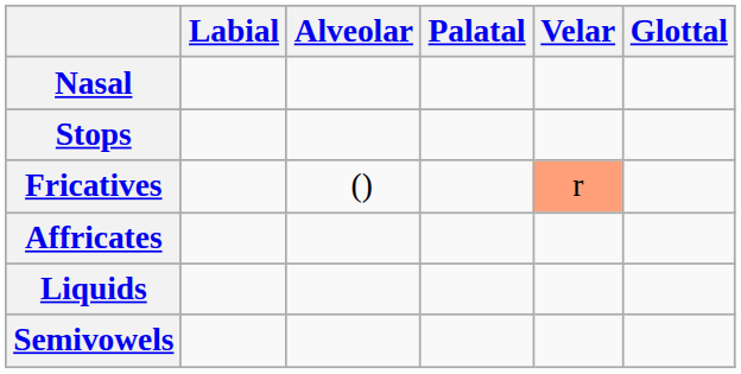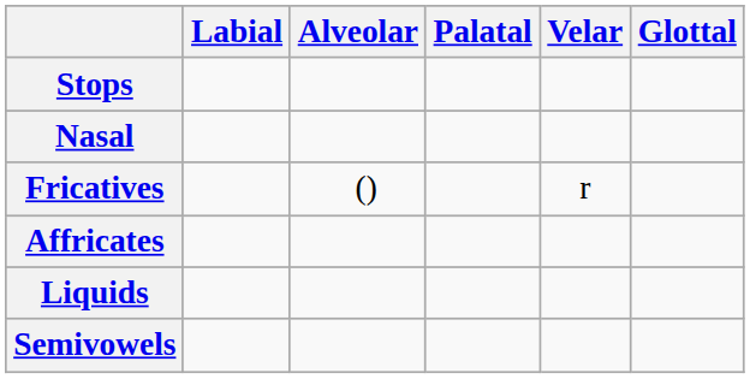 <table class="wikitable" style="text-align: center;">
 <tr>
 <th></th>
 <th><a href='#'>Labial</a></th>
 <th><a href='#'>Alveolar</a></th>
 <th><a href='#'>Palatal</a></th>
 <th><a href='#'>Velar</a></th>
 <th><a href='#'>Glottal</a></th>
 </tr>
 <tr>
+<th><a href='#'>Stops</a></th>
+<td>   </td>
+<td>   </td>
+<td></td>
+<td>   </td>
+<td></td>
+</tr>
+<tr>
 <th><a href='#'>Nasal</a></th>
 <td></td>
 <td></td>
 <td></td>
 <td></td>
 <td></td>
 </tr>
 <tr>
-<th><a href='#'>Stops</a></th>
-<td>   </td>
-<td>   </td>
-<td></td>
-<td>   </td>
-<td></td>
-</tr>
-<tr>
 <th><a href='#'>Fricatives</a></th>
 <td></td>
 <td>   ()</td>
 <td></td>
-<td style="background: lightsalmon;">r</td>
+<td>r</td>
 <td></td>
 </tr>
 <tr>
 <th><a href='#'>Affricates</a></th>
 <td></td>
 <td></td>
 <td>   </td>
 <td></td>
 <td></td>
 </tr>
 <tr>
 <th><a href='#'>Liquids</a></th>
 <td></td>
 <td></td>
 <td></td>
 <td></td>
 <td></td>
 </tr>
 <tr>
 <th><a href='#'>Semivowels</a></th>
 <td></td>
 <td></td>
 <td></td>
 <td></td>
 <td></td>
 </tr>
 </table>
